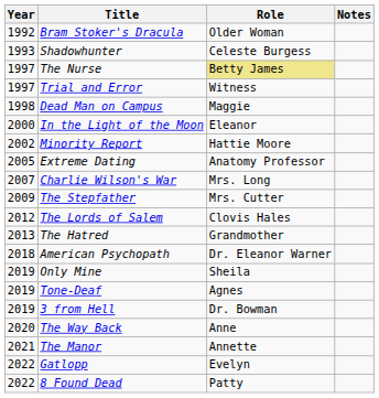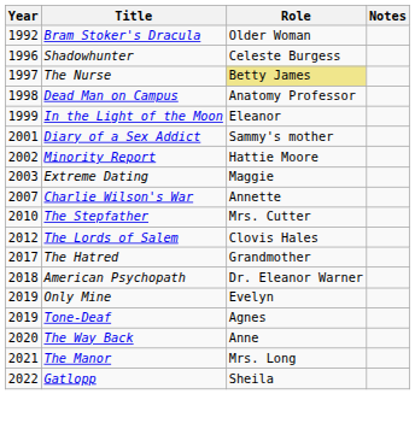 <table class="wikitable sortable">
 <tr>
 <th>Year</th>
 <th>Title</th>
 <th>Role</th>
 <th>Notes</th>
 </tr>
 <tr>
 <td>1992</td>
 <td><a href='#'><em>Bram Stoker's Dracula</em></a></td>
 <td>Older Woman</td>
 <td></td>
 </tr>
 <tr>
-<td>1993</td>
+<td>1996</td>
 <td><em>Shadowhunter</em></td>
 <td>Celeste Burgess</td>
 <td></td>
 </tr>
 <tr>
 <td>1997</td>
 <td><em>The Nurse</em></td>
 <td style="background: khaki;">Betty James</td>
 <td></td>
 </tr>
 <tr>
-<td>1997</td>
-<td><a href='#'><em>Trial and Error</em></a></td>
-<td>Witness</td>
+<td>1998</td>
+<td><em><a href='#'>Dead Man on Campus</a></em></td>
+<td>Anatomy Professor</td>
 <td></td>
 </tr>
 <tr>
-<td>1998</td>
-<td><em><a href='#'>Dead Man on Campus</a></em></td>
-<td>Maggie</td>
+<td>1999</td>
+<td><em><a href='#'>In the Light of the Moon</a></em></td>
+<td>Eleanor</td>
 <td></td>
 </tr>
 <tr>
-<td>2000</td>
-<td><em><a href='#'>In the Light of the Moon</a></em></td>
-<td>Eleanor</td>
+<td>2001</td>
+<td><em><a href='#'>Diary of a Sex Addict</a></em></td>
+<td>Sammy's mother</td>
 <td></td>
 </tr>
 <tr>
 <td>2002</td>
 <td><a href='#'><em>Minority Report</em></a></td>
 <td>Hattie Moore</td>
 <td></td>
 </tr>
 <tr>
-<td>2005</td>
+<td>2003</td>
 <td><em>Extreme Dating</em></td>
-<td>Anatomy Professor</td>
+<td>Maggie</td>
 <td></td>
 </tr>
 <tr>
 <td>2007</td>
 <td><a href='#'><em>Charlie Wilson's War</em></a></td>
-<td>Mrs. Long</td>
+<td>Annette</td>
 <td></td>
 </tr>
 <tr>
-<td>2009</td>
+<td>2010</td>
 <td><a href='#'><em>The Stepfather</em></a></td>
 <td>Mrs. Cutter</td>
 <td></td>
 </tr>
 <tr>
 <td>2012</td>
 <td><a href='#'><em>The Lords of Salem</em></a></td>
 <td>Clovis Hales</td>
 <td></td>
 </tr>
 <tr>
-<td>2013</td>
+<td>2017</td>
 <td><em>The Hatred</em></td>
 <td>Grandmother</td>
 <td></td>
 </tr>
 <tr>
 <td>2018</td>
 <td><em>American Psychopath</em></td>
 <td>Dr. Eleanor Warner</td>
 <td></td>
 </tr>
 <tr>
 <td>2019</td>
 <td><em>Only Mine</em></td>
-<td>Sheila</td>
+<td>Evelyn</td>
 <td></td>
 </tr>
 <tr>
 <td>2019</td>
 <td><em><a href='#'>Tone-Deaf</a></em></td>
 <td>Agnes</td>
-<td></td>
-</tr>
-<tr>
-<td>2019</td>
-<td><em><a href='#'>3 from Hell</a></em></td>
-<td>Dr. Bowman</td>
 <td></td>
 </tr>
 <tr>
 <td>2020</td>
 <td><a href='#'><em>The Way Back</em></a></td>
 <td>Anne</td>
 <td></td>
 </tr>
 <tr>
 <td>2021</td>
 <td><a href='#'><em>The Manor</em></a></td>
-<td>Annette</td>
+<td>Mrs. Long</td>
 <td></td>
 </tr>
 <tr>
 <td>2022</td>
 <td><em><a href='#'>Gatlopp</a></em></td>
-<td>Evelyn</td>
-<td></td>
-</tr>
-<tr>
-<td>2022</td>
-<td><em><a href='#'>8 Found Dead</a></em></td>
-<td>Patty</td>
+<td>Sheila</td>
 <td></td>
 </tr>
 </table>
